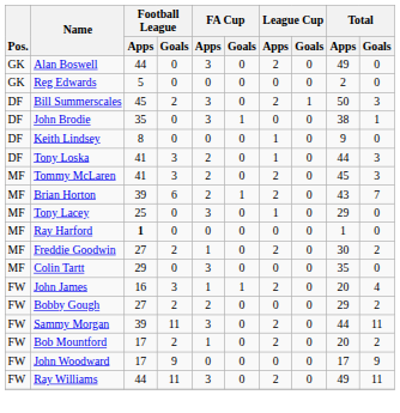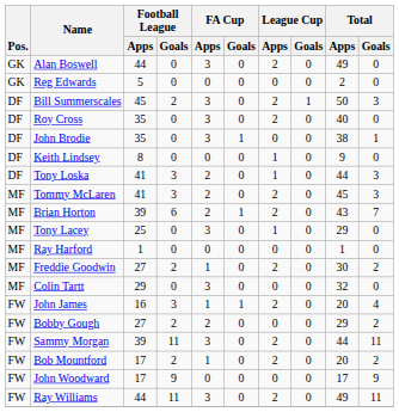 <table class="wikitable" style="text-align:center">
 <tr>
 <th rowspan="2" valign="bottom">Pos.</th>
 <th rowspan="2">Name</th>
 <th colspan="2" width="85">Football League</th>
 <th colspan="2" width="85">FA Cup</th>
 <th colspan="2" width="85">League Cup</th>
 <th colspan="2" width="85">Total</th>
 </tr>
 <tr>
 <th>Apps</th>
 <th>Goals</th>
 <th>Apps</th>
 <th>Goals</th>
 <th>Apps</th>
 <th>Goals</th>
 <th>Apps</th>
 <th>Goals</th>
 </tr>
 <tr>
 <td align="left">GK</td>
 <td align="left"> <a href='#'>Alan Boswell</a></td>
 <td>44</td>
 <td>0</td>
 <td>3</td>
 <td>0</td>
 <td>2</td>
 <td>0</td>
 <td>49</td>
 <td>0</td>
 </tr>
 <tr>
 <td align="left">GK</td>
 <td align="left"> <a href='#'>Reg Edwards</a></td>
 <td>5</td>
 <td>0</td>
 <td>0</td>
 <td>0</td>
 <td>0</td>
 <td>0</td>
 <td>2</td>
 <td>0</td>
 </tr>
 <tr>
 <td align="left">DF</td>
 <td align="left"> <a href='#'>Bill Summerscales</a></td>
 <td>45</td>
 <td>2</td>
 <td>3</td>
 <td>0</td>
 <td>2</td>
 <td>1</td>
 <td>50</td>
 <td>3</td>
+</tr>
+<tr>
+<td align="left">DF</td>
+<td align="left"> <a href='#'>Roy Cross</a></td>
+<td>35</td>
+<td>0</td>
+<td>3</td>
+<td>0</td>
+<td>2</td>
+<td>0</td>
+<td>40</td>
+<td>0</td>
 </tr>
 <tr>
 <td align="left">DF</td>
 <td align="left"> <a href='#'>John Brodie</a></td>
 <td>35</td>
 <td>0</td>
 <td>3</td>
 <td>1</td>
 <td>0</td>
 <td>0</td>
 <td>38</td>
 <td>1</td>
 </tr>
 <tr>
 <td align="left">DF</td>
 <td align="left"> <a href='#'>Keith Lindsey</a></td>
 <td>8</td>
 <td>0</td>
 <td>0</td>
 <td>0</td>
 <td>1</td>
 <td>0</td>
 <td>9</td>
 <td>0</td>
 </tr>
 <tr>
 <td align="left">DF</td>
 <td align="left"> <a href='#'>Tony Loska</a></td>
 <td>41</td>
 <td>3</td>
 <td>2</td>
 <td>0</td>
 <td>1</td>
 <td>0</td>
 <td>44</td>
 <td>3</td>
 </tr>
 <tr>
 <td align="left">MF</td>
 <td align="left"> <a href='#'>Tommy McLaren</a></td>
 <td>41</td>
 <td>3</td>
 <td>2</td>
 <td>0</td>
 <td>2</td>
 <td>0</td>
 <td>45</td>
 <td>3</td>
 </tr>
 <tr>
 <td align="left">MF</td>
 <td align="left"> <a href='#'>Brian Horton</a></td>
 <td>39</td>
 <td>6</td>
 <td>2</td>
 <td>1</td>
 <td>2</td>
 <td>0</td>
 <td>43</td>
 <td>7</td>
 </tr>
 <tr>
 <td align="left">MF</td>
 <td align="left"> <a href='#'>Tony Lacey</a></td>
 <td>25</td>
 <td>0</td>
 <td>3</td>
 <td>0</td>
 <td>1</td>
 <td>0</td>
 <td>29</td>
 <td>0</td>
 </tr>
 <tr>
 <td align="left">MF</td>
 <td align="left"> <a href='#'>Ray Harford</a></td>
-<td><strong>1</strong></td>
+<td>1</td>
 <td>0</td>
 <td>0</td>
 <td>0</td>
 <td>0</td>
 <td>0</td>
 <td>1</td>
 <td>0</td>
 </tr>
 <tr>
 <td align="left">MF</td>
 <td align="left"> <a href='#'>Freddie Goodwin</a></td>
 <td>27</td>
 <td>2</td>
 <td>1</td>
 <td>0</td>
 <td>2</td>
 <td>0</td>
 <td>30</td>
 <td>2</td>
 </tr>
 <tr>
 <td align="left">MF</td>
 <td align="left"> <a href='#'>Colin Tartt</a></td>
 <td>29</td>
 <td>0</td>
 <td>3</td>
 <td>0</td>
 <td>0</td>
 <td>0</td>
-<td>35</td>
+<td>32</td>
 <td>0</td>
 </tr>
 <tr>
 <td align="left">FW</td>
 <td align="left"> <a href='#'>John James</a></td>
 <td>16</td>
 <td>3</td>
 <td>1</td>
 <td>1</td>
 <td>2</td>
 <td>0</td>
 <td>20</td>
 <td>4</td>
 </tr>
 <tr>
 <td align="left">FW</td>
 <td align="left"> <a href='#'>Bobby Gough</a></td>
 <td>27</td>
 <td>2</td>
 <td>2</td>
 <td>0</td>
 <td>0</td>
 <td>0</td>
 <td>29</td>
 <td>2</td>
 </tr>
 <tr>
 <td align="left">FW</td>
 <td align="left"> <a href='#'>Sammy Morgan</a></td>
 <td>39</td>
 <td>11</td>
 <td>3</td>
 <td>0</td>
 <td>2</td>
 <td>0</td>
 <td>44</td>
 <td>11</td>
 </tr>
 <tr>
 <td align="left">FW</td>
 <td align="left"> <a href='#'>Bob Mountford</a></td>
 <td>17</td>
 <td>2</td>
 <td>1</td>
 <td>0</td>
 <td>2</td>
 <td>0</td>
 <td>20</td>
 <td>2</td>
 </tr>
 <tr>
 <td align="left">FW</td>
 <td align="left"> <a href='#'>John Woodward</a></td>
 <td>17</td>
 <td>9</td>
 <td>0</td>
 <td>0</td>
 <td>0</td>
 <td>0</td>
 <td>17</td>
 <td>9</td>
 </tr>
 <tr>
 <td align="left">FW</td>
 <td align="left"> <a href='#'>Ray Williams</a></td>
 <td>44</td>
 <td>11</td>
 <td>3</td>
 <td>0</td>
 <td>2</td>
 <td>0</td>
 <td>49</td>
 <td>11</td>
 </tr>
 <tr>
 </tr>
 </table>
